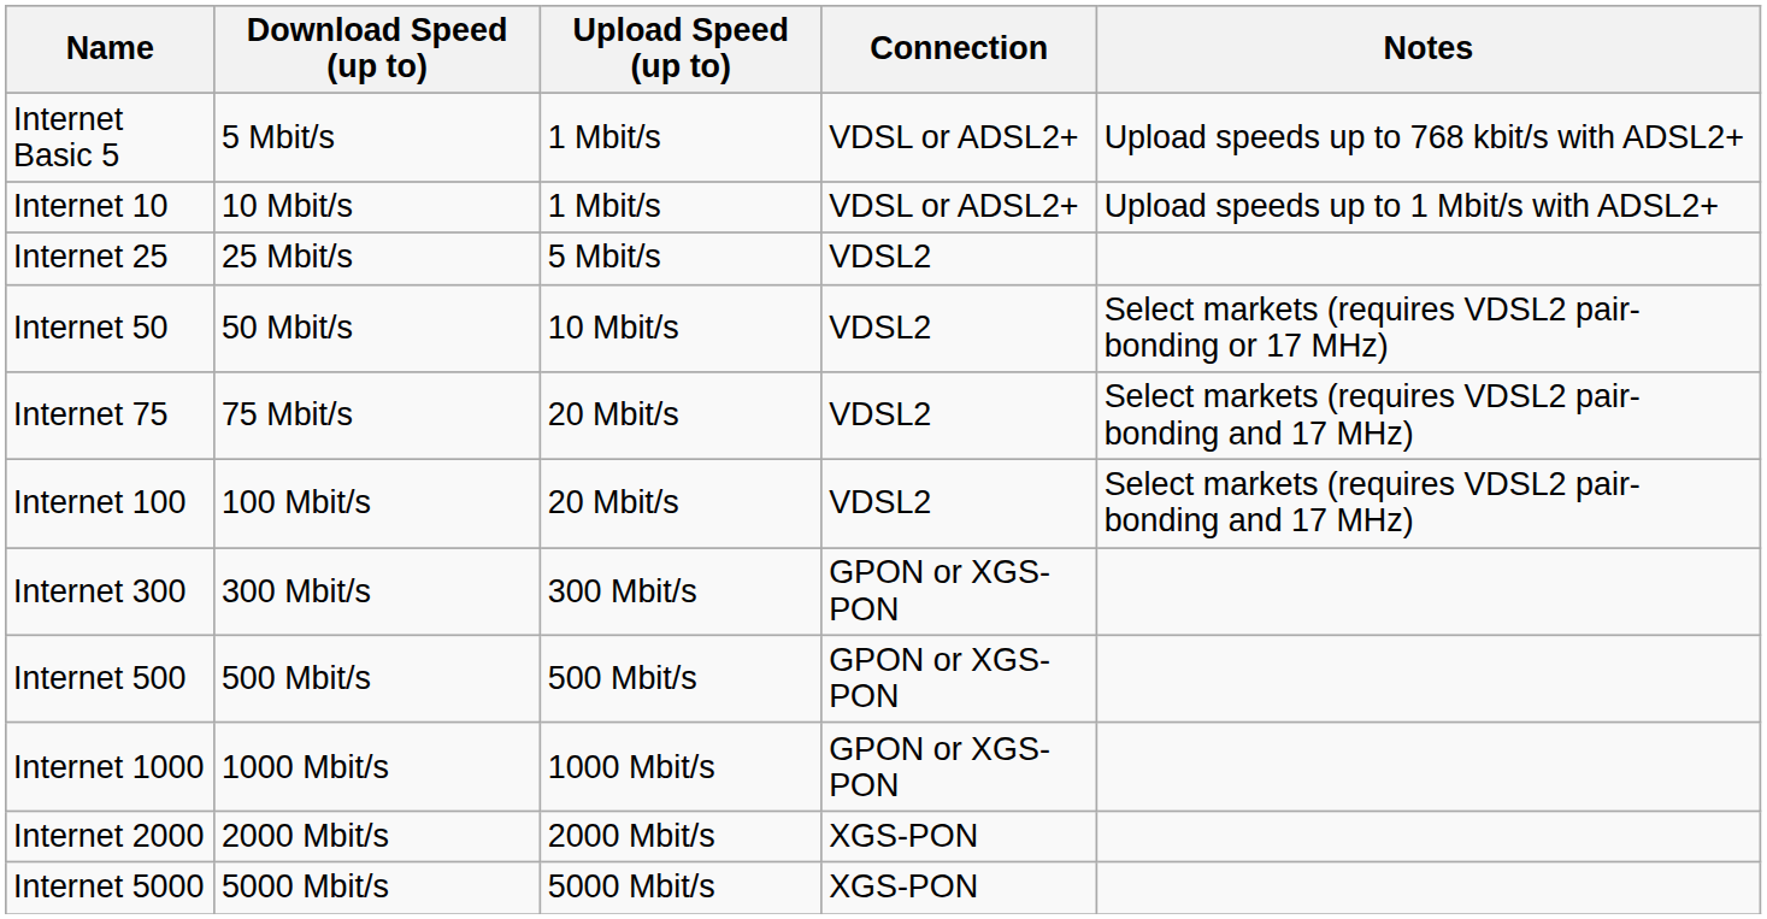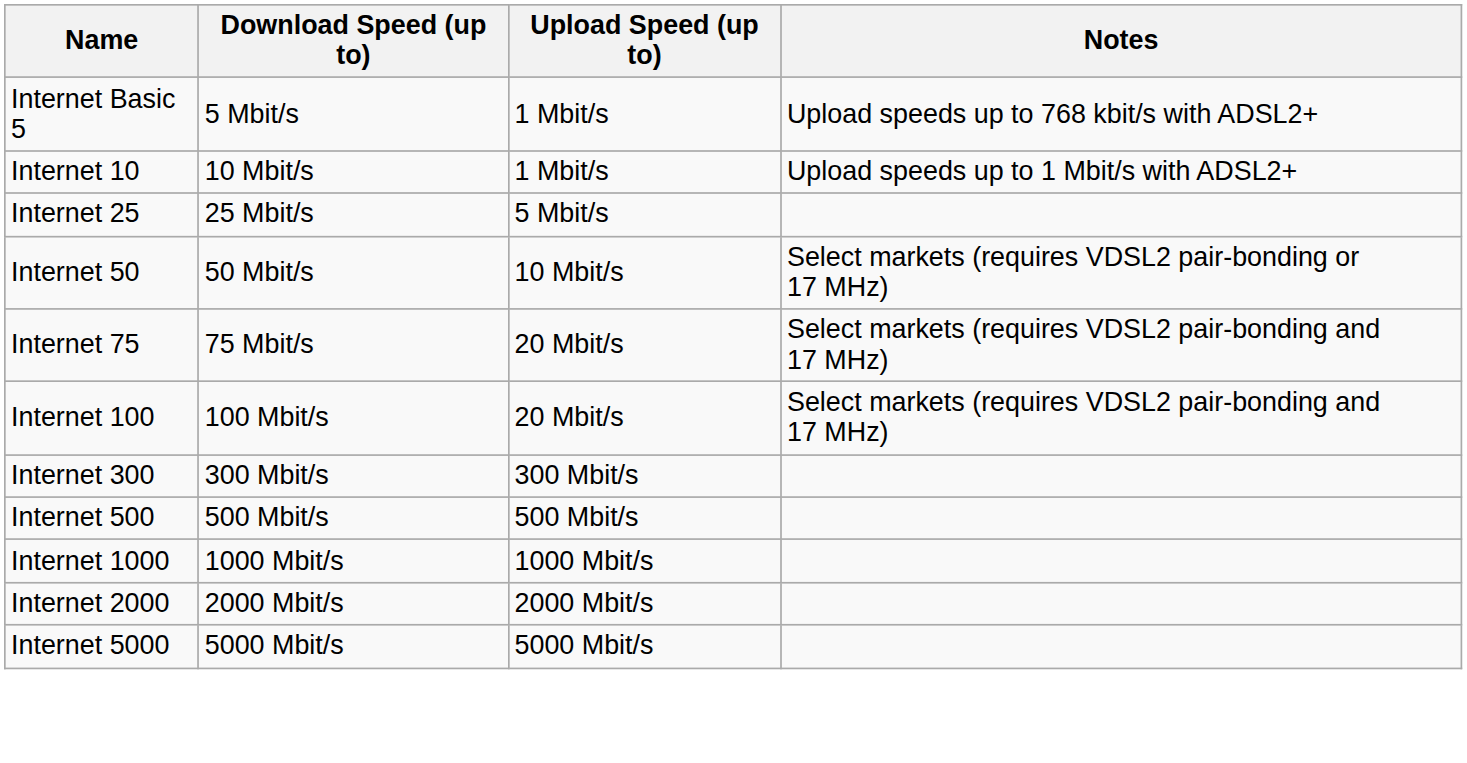 <table class="wikitable">
 <tr>
 <th>Name</th>
 <th>Download Speed (up to)</th>
 <th>Upload Speed (up to)</th>
-<th>Connection</th>
 <th>Notes</th>
 </tr>
 <tr>
 <td>Internet Basic 5</td>
 <td>5 Mbit/s</td>
 <td>1 Mbit/s</td>
-<td>VDSL or ADSL2+</td>
 <td> Upload speeds up to 768 kbit/s with ADSL2+</td>
 </tr>
 <tr>
 <td>Internet 10</td>
 <td>10 Mbit/s</td>
 <td>1 Mbit/s</td>
-<td>VDSL or ADSL2+</td>
 <td> Upload speeds up to 1 Mbit/s with ADSL2+</td>
 </tr>
 <tr>
 <td>Internet 25</td>
 <td>25 Mbit/s</td>
 <td>5 Mbit/s</td>
-<td>VDSL2</td>
 <td></td>
 </tr>
 <tr>
 <td>Internet 50</td>
 <td>50 Mbit/s</td>
 <td>10 Mbit/s</td>
-<td>VDSL2</td>
 <td> Select markets (requires VDSL2 pair-bonding or 17 MHz)</td>
 </tr>
 <tr>
 <td>Internet 75</td>
 <td>75 Mbit/s</td>
 <td>20 Mbit/s</td>
-<td>VDSL2</td>
 <td> Select markets (requires VDSL2 pair-bonding and 17 MHz)</td>
 </tr>
 <tr>
 <td>Internet 100</td>
 <td>100 Mbit/s</td>
 <td>20 Mbit/s</td>
-<td>VDSL2</td>
 <td> Select markets (requires VDSL2 pair-bonding and 17 MHz) </td>
 </tr>
 <tr>
 <td>Internet 300</td>
 <td>300 Mbit/s</td>
 <td>300 Mbit/s</td>
-<td>GPON or XGS-PON</td>
 <td></td>
 </tr>
 <tr>
 <td>Internet 500</td>
 <td>500 Mbit/s</td>
 <td>500 Mbit/s</td>
-<td>GPON or XGS-PON</td>
 <td></td>
 </tr>
 <tr>
 <td>Internet 1000</td>
 <td>1000 Mbit/s</td>
 <td>1000 Mbit/s</td>
-<td>GPON or XGS-PON</td>
 <td></td>
 </tr>
 <tr>
 <td>Internet 2000</td>
 <td>2000 Mbit/s</td>
 <td>2000 Mbit/s</td>
-<td>XGS-PON</td>
 <td></td>
 </tr>
 <tr>
 <td>Internet 5000</td>
 <td>5000 Mbit/s</td>
 <td>5000 Mbit/s</td>
-<td>XGS-PON</td>
 <td></td>
 </tr>
 </table>
